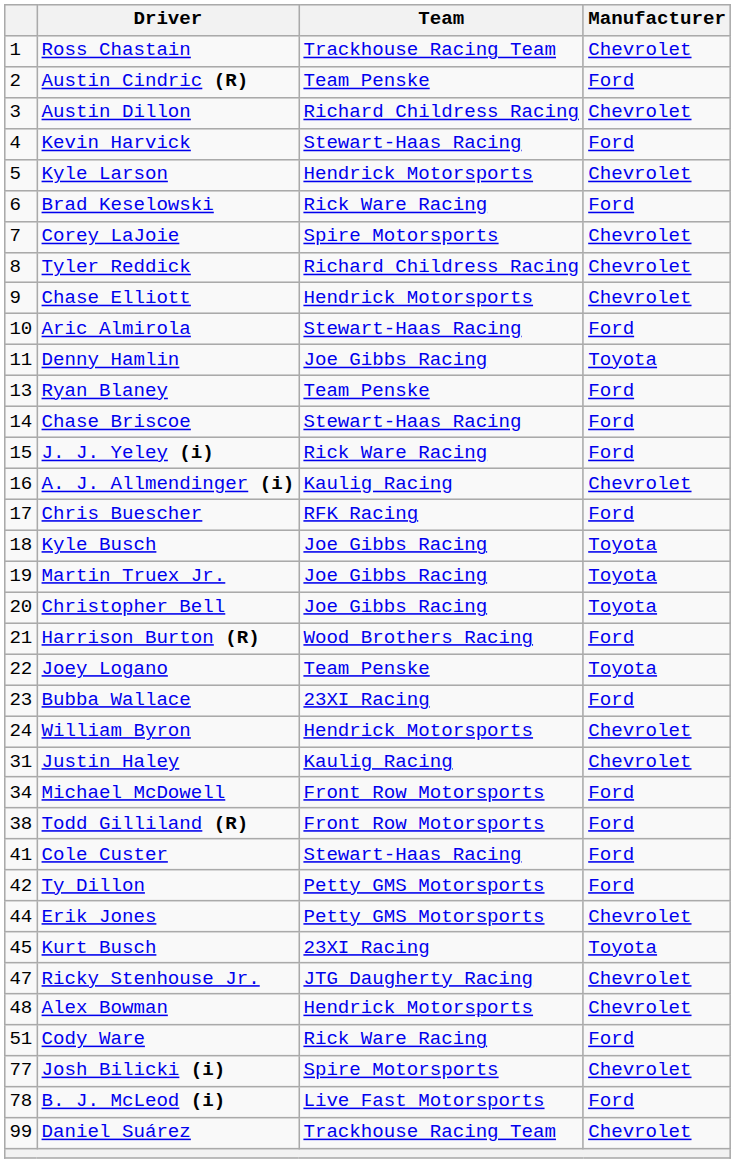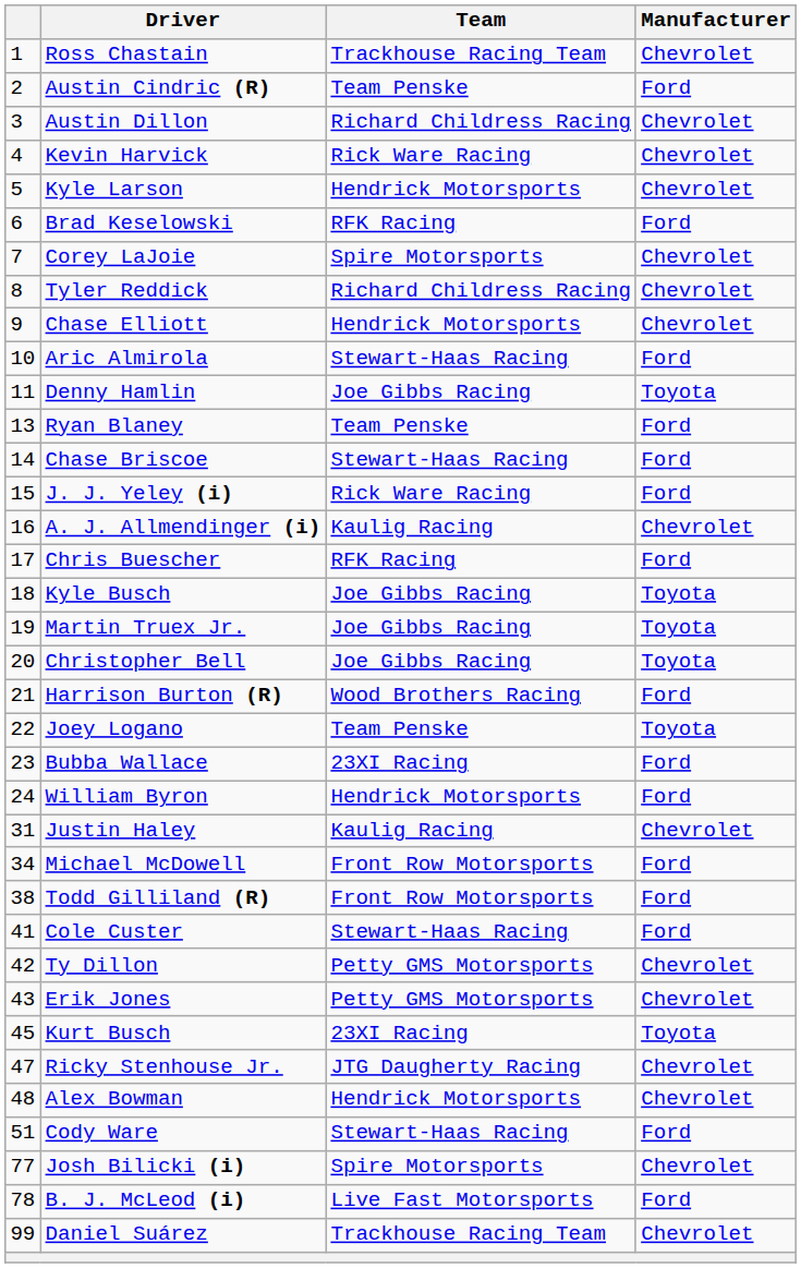 <table class="wikitable" style="font-size:95%">
 <tr>
 <th></th>
 <th>Driver</th>
 <th>Team</th>
 <th>Manufacturer</th>
 </tr>
 <tr>
 <td>1</td>
 <td><a href='#'>Ross Chastain</a></td>
 <td><a href='#'>Trackhouse Racing Team</a></td>
 <td><a href='#'>Chevrolet</a></td>
 </tr>
 <tr>
 <td>2</td>
 <td><a href='#'>Austin Cindric</a> <strong>(R)</strong></td>
 <td><a href='#'>Team Penske</a></td>
 <td><a href='#'>Ford</a></td>
 </tr>
 <tr>
 <td>3</td>
 <td><a href='#'>Austin Dillon</a></td>
 <td><a href='#'>Richard Childress Racing</a></td>
 <td><a href='#'>Chevrolet</a></td>
 </tr>
 <tr>
 <td>4</td>
 <td><a href='#'>Kevin Harvick</a></td>
-<td><a href='#'>Stewart-Haas Racing</a></td>
-<td><a href='#'>Ford</a></td>
+<td><a href='#'>Rick Ware Racing</a></td>
+<td><a href='#'>Chevrolet</a></td>
 </tr>
 <tr>
 <td>5</td>
 <td><a href='#'>Kyle Larson</a></td>
 <td><a href='#'>Hendrick Motorsports</a></td>
 <td><a href='#'>Chevrolet</a></td>
 </tr>
 <tr>
 <td>6</td>
 <td><a href='#'>Brad Keselowski</a></td>
-<td><a href='#'>Rick Ware Racing</a></td>
+<td><a href='#'>RFK Racing</a></td>
 <td><a href='#'>Ford</a></td>
 </tr>
 <tr>
 <td>7</td>
 <td><a href='#'>Corey LaJoie</a></td>
 <td><a href='#'>Spire Motorsports</a></td>
 <td><a href='#'>Chevrolet</a></td>
 </tr>
 <tr>
 <td>8</td>
 <td><a href='#'>Tyler Reddick</a></td>
 <td><a href='#'>Richard Childress Racing</a></td>
 <td><a href='#'>Chevrolet</a></td>
 </tr>
 <tr>
 <td>9</td>
 <td><a href='#'>Chase Elliott</a></td>
 <td><a href='#'>Hendrick Motorsports</a></td>
 <td><a href='#'>Chevrolet</a></td>
 </tr>
 <tr>
 <td>10</td>
 <td><a href='#'>Aric Almirola</a></td>
 <td><a href='#'>Stewart-Haas Racing</a></td>
 <td><a href='#'>Ford</a></td>
 </tr>
 <tr>
 <td>11</td>
 <td><a href='#'>Denny Hamlin</a></td>
 <td><a href='#'>Joe Gibbs Racing</a></td>
 <td><a href='#'>Toyota</a></td>
 </tr>
 <tr>
 <td>13</td>
 <td><a href='#'>Ryan Blaney</a></td>
 <td><a href='#'>Team Penske</a></td>
 <td><a href='#'>Ford</a></td>
 </tr>
 <tr>
 <td>14</td>
 <td><a href='#'>Chase Briscoe</a></td>
 <td><a href='#'>Stewart-Haas Racing</a></td>
 <td><a href='#'>Ford</a></td>
 </tr>
 <tr>
 <td>15</td>
 <td><a href='#'>J. J. Yeley</a> <strong>(i)</strong></td>
 <td><a href='#'>Rick Ware Racing</a></td>
 <td><a href='#'>Ford</a></td>
 </tr>
 <tr>
 <td>16</td>
 <td><a href='#'>A. J. Allmendinger</a> <strong>(i)</strong></td>
 <td><a href='#'>Kaulig Racing</a></td>
 <td><a href='#'>Chevrolet</a></td>
 </tr>
 <tr>
 <td>17</td>
 <td><a href='#'>Chris Buescher</a></td>
 <td><a href='#'>RFK Racing</a></td>
 <td><a href='#'>Ford</a></td>
 </tr>
 <tr>
 <td>18</td>
 <td><a href='#'>Kyle Busch</a></td>
 <td><a href='#'>Joe Gibbs Racing</a></td>
 <td><a href='#'>Toyota</a></td>
 </tr>
 <tr>
 <td>19</td>
 <td><a href='#'>Martin Truex Jr.</a></td>
 <td><a href='#'>Joe Gibbs Racing</a></td>
 <td><a href='#'>Toyota</a></td>
 </tr>
 <tr>
 <td>20</td>
 <td><a href='#'>Christopher Bell</a></td>
 <td><a href='#'>Joe Gibbs Racing</a></td>
 <td><a href='#'>Toyota</a></td>
 </tr>
 <tr>
 <td>21</td>
 <td><a href='#'>Harrison Burton</a> <strong>(R)</strong></td>
 <td><a href='#'>Wood Brothers Racing</a></td>
 <td><a href='#'>Ford</a></td>
 </tr>
 <tr>
 <td>22</td>
 <td><a href='#'>Joey Logano</a></td>
 <td><a href='#'>Team Penske</a></td>
 <td><a href='#'>Toyota</a></td>
 </tr>
 <tr>
 <td>23</td>
 <td><a href='#'>Bubba Wallace</a></td>
 <td><a href='#'>23XI Racing</a></td>
 <td><a href='#'>Ford</a></td>
 </tr>
 <tr>
 <td>24</td>
 <td><a href='#'>William Byron</a></td>
 <td><a href='#'>Hendrick Motorsports</a></td>
-<td><a href='#'>Chevrolet</a></td>
+<td><a href='#'>Ford</a></td>
 </tr>
 <tr>
 <td>31</td>
 <td><a href='#'>Justin Haley</a></td>
 <td><a href='#'>Kaulig Racing</a></td>
 <td><a href='#'>Chevrolet</a></td>
 </tr>
 <tr>
 <td>34</td>
 <td><a href='#'>Michael McDowell</a></td>
 <td><a href='#'>Front Row Motorsports</a></td>
 <td><a href='#'>Ford</a></td>
 </tr>
 <tr>
 <td>38</td>
 <td><a href='#'>Todd Gilliland</a> <strong>(R)</strong></td>
 <td><a href='#'>Front Row Motorsports</a></td>
 <td><a href='#'>Ford</a></td>
 </tr>
 <tr>
 <td>41</td>
 <td><a href='#'>Cole Custer</a></td>
 <td><a href='#'>Stewart-Haas Racing</a></td>
 <td><a href='#'>Ford</a></td>
 </tr>
 <tr>
 <td>42</td>
 <td><a href='#'>Ty Dillon</a></td>
 <td><a href='#'>Petty GMS Motorsports</a></td>
-<td><a href='#'>Ford</a></td>
+<td><a href='#'>Chevrolet</a></td>
 </tr>
 <tr>
-<td>44</td>
+<td>43</td>
 <td><a href='#'>Erik Jones</a></td>
 <td><a href='#'>Petty GMS Motorsports</a></td>
 <td><a href='#'>Chevrolet</a></td>
 </tr>
 <tr>
 <td>45</td>
 <td><a href='#'>Kurt Busch</a></td>
 <td><a href='#'>23XI Racing</a></td>
 <td><a href='#'>Toyota</a></td>
 </tr>
 <tr>
 <td>47</td>
 <td><a href='#'>Ricky Stenhouse Jr.</a></td>
 <td><a href='#'>JTG Daugherty Racing</a></td>
 <td><a href='#'>Chevrolet</a></td>
 </tr>
 <tr>
 <td>48</td>
 <td><a href='#'>Alex Bowman</a></td>
 <td><a href='#'>Hendrick Motorsports</a></td>
 <td><a href='#'>Chevrolet</a></td>
 </tr>
 <tr>
 <td>51</td>
 <td><a href='#'>Cody Ware</a></td>
-<td><a href='#'>Rick Ware Racing</a></td>
+<td><a href='#'>Stewart-Haas Racing</a></td>
 <td><a href='#'>Ford</a></td>
 </tr>
 <tr>
 <td>77</td>
 <td><a href='#'>Josh Bilicki</a> <strong>(i)</strong></td>
 <td><a href='#'>Spire Motorsports</a></td>
 <td><a href='#'>Chevrolet</a></td>
 </tr>
 <tr>
 <td>78</td>
 <td><a href='#'>B. J. McLeod</a> <strong>(i)</strong></td>
 <td><a href='#'>Live Fast Motorsports</a></td>
 <td><a href='#'>Ford</a></td>
 </tr>
 <tr>
 <td>99</td>
 <td><a href='#'>Daniel Suárez</a></td>
 <td><a href='#'>Trackhouse Racing Team</a></td>
 <td><a href='#'>Chevrolet</a></td>
 </tr>
 <tr>
 <th colspan="4"></th>
 </tr>
 </table>
